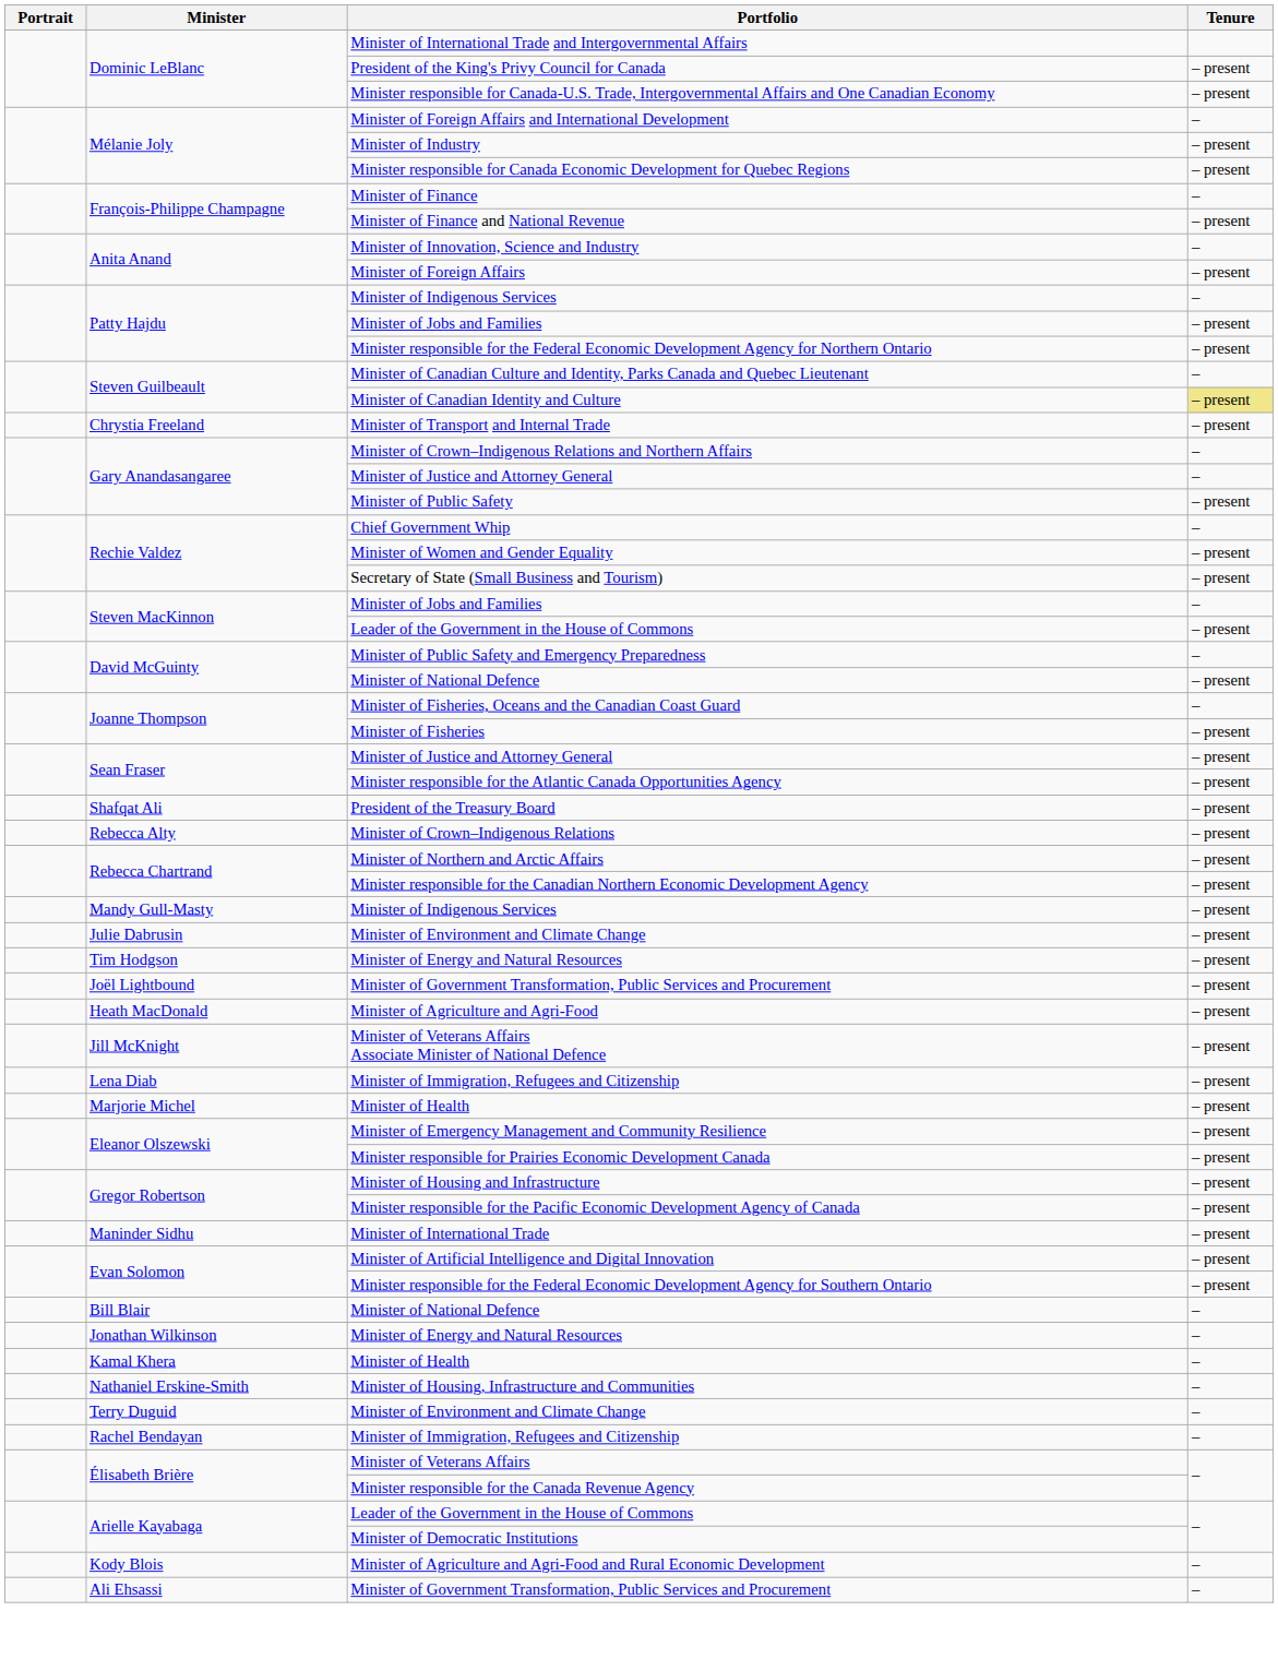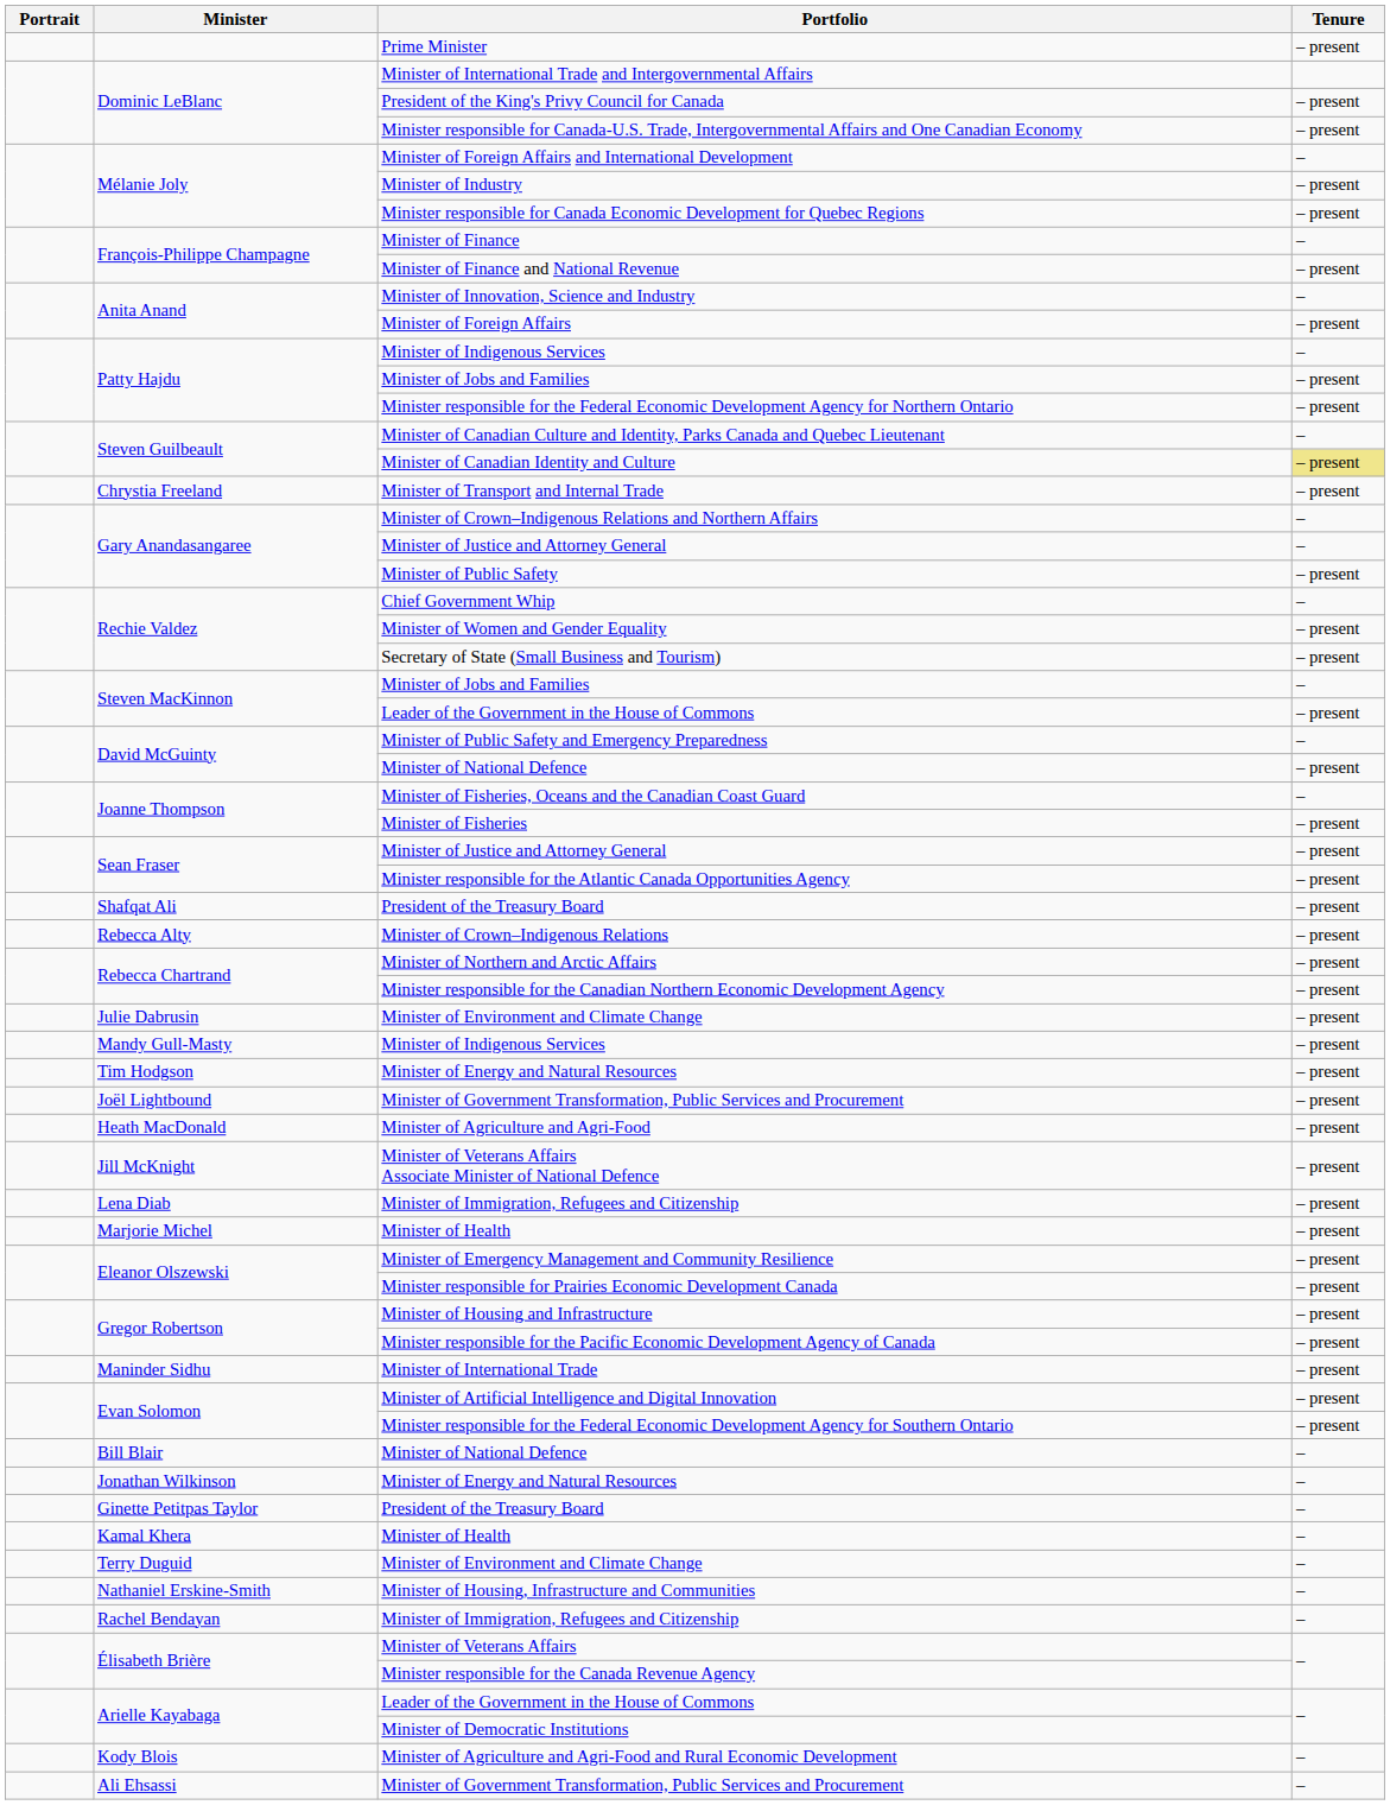 <table class="wikitable sortable" width=100%>
 <tr>
 <th class="unsortable">Portrait</th>
 <th>Minister</th>
 <th>Portfolio</th>
 <th>Tenure</th>
+</tr>
+<tr>
+<td style="text-align:center"></td>
+<td></td>
+<td><a href='#'>Prime Minister</a></td>
+<td> – present</td>
 </tr>
 <tr>
 <td rowspan="3" style="text-align:center"></td>
 <td rowspan="3"><a href='#'>Dominic LeBlanc</a></td>
 <td><a href='#'>Minister of International Trade</a> <a href='#'>and Intergovernmental Affairs</a></td>
 <td></td>
 </tr>
 <tr>
 <td><a href='#'>President of the King's Privy Council for Canada</a></td>
 <td> – present</td>
 </tr>
 <tr>
 <td><a href='#'>Minister responsible for Canada-U.S. Trade, Intergovernmental Affairs and One Canadian Economy</a></td>
 <td> – present</td>
 </tr>
 <tr>
 <td rowspan="3" style="text-align:center"></td>
 <td rowspan="3"><a href='#'>Mélanie Joly</a></td>
 <td><a href='#'>Minister of Foreign Affairs</a> <a href='#'>and International Development</a></td>
 <td> – </td>
 </tr>
 <tr>
 <td><a href='#'>Minister of Industry</a></td>
 <td> – present</td>
 </tr>
 <tr>
 <td><a href='#'>Minister responsible for Canada Economic Development for Quebec Regions</a></td>
 <td> – present</td>
 </tr>
 <tr>
 <td rowspan="2" style="text-align:center"></td>
 <td rowspan="2"><a href='#'>François-Philippe Champagne</a></td>
 <td><a href='#'>Minister of Finance</a></td>
 <td> – </td>
 </tr>
 <tr>
 <td><a href='#'>Minister of Finance</a> and <a href='#'>National Revenue</a></td>
 <td> – present</td>
 </tr>
 <tr>
 <td rowspan="2" style="text-align:center"></td>
 <td rowspan="2"><a href='#'>Anita Anand</a></td>
 <td><a href='#'>Minister of Innovation, Science and Industry</a></td>
 <td> – </td>
 </tr>
 <tr>
 <td><a href='#'>Minister of Foreign Affairs</a></td>
 <td> – present</td>
 </tr>
 <tr>
 <td rowspan="3" style="text-align:center"></td>
 <td rowspan="3"><a href='#'>Patty Hajdu</a></td>
 <td><a href='#'>Minister of Indigenous Services</a></td>
 <td> – </td>
 </tr>
 <tr>
 <td><a href='#'>Minister of Jobs and Families</a></td>
 <td> – present</td>
 </tr>
 <tr>
 <td><a href='#'>Minister responsible for the Federal Economic Development Agency for Northern Ontario</a></td>
 <td> – present</td>
 </tr>
 <tr>
 <td rowspan="2" style="text-align:center"></td>
 <td rowspan="2"><a href='#'>Steven Guilbeault</a></td>
 <td><a href='#'>Minister of Canadian Culture and Identity, Parks Canada and Quebec Lieutenant</a></td>
 <td> – </td>
 </tr>
 <tr>
 <td><a href='#'>Minister of Canadian Identity and Culture</a></td>
 <td style="background: khaki;"> – present</td>
 </tr>
 <tr>
 <td style="text-align:center"></td>
 <td><a href='#'>Chrystia Freeland</a></td>
 <td><a href='#'>Minister of Transport</a> <a href='#'>and Internal Trade</a></td>
 <td> – present</td>
 </tr>
 <tr>
 <td rowspan="3" style="text-align:center"></td>
 <td rowspan="3"><a href='#'>Gary Anandasangaree</a></td>
 <td><a href='#'>Minister of Crown–Indigenous Relations and Northern Affairs</a></td>
 <td> – </td>
 </tr>
 <tr>
 <td><a href='#'>Minister of Justice and Attorney General</a></td>
 <td> – </td>
 </tr>
 <tr>
 <td><a href='#'>Minister of Public Safety</a></td>
 <td> – present</td>
 </tr>
 <tr>
 <td rowspan="3" style="text-align:center"></td>
 <td rowspan="3"><a href='#'>Rechie Valdez</a></td>
 <td><a href='#'>Chief Government Whip</a></td>
 <td> – </td>
 </tr>
 <tr>
 <td><a href='#'>Minister of Women and Gender Equality</a></td>
 <td> – present</td>
 </tr>
 <tr>
 <td>Secretary of State (<a href='#'>Small Business</a> and <a href='#'>Tourism</a>)</td>
 <td> – present</td>
 </tr>
 <tr>
 <td rowspan="2" style="text-align:center"></td>
 <td rowspan="2"><a href='#'>Steven MacKinnon</a></td>
 <td><a href='#'>Minister of Jobs and Families</a></td>
 <td> – </td>
 </tr>
 <tr>
 <td><a href='#'>Leader of the Government in the House of Commons</a></td>
 <td> – present</td>
 </tr>
 <tr>
 <td rowspan="2" style="text-align:center"></td>
 <td rowspan="2"><a href='#'>David McGuinty</a></td>
 <td><a href='#'>Minister of Public Safety and Emergency Preparedness</a></td>
 <td> – </td>
 </tr>
 <tr>
 <td><a href='#'>Minister of National Defence</a></td>
 <td> – present</td>
 </tr>
 <tr>
 <td rowspan="2" style="text-align:center"></td>
 <td rowspan="2"><a href='#'>Joanne Thompson</a></td>
 <td><a href='#'>Minister of Fisheries, Oceans and the Canadian Coast Guard</a></td>
 <td> – </td>
 </tr>
 <tr>
 <td><a href='#'>Minister of Fisheries</a></td>
 <td> – present</td>
 </tr>
 <tr>
 <td rowspan="2" style="text-align:center"></td>
 <td rowspan="2"><a href='#'>Sean Fraser</a></td>
 <td><a href='#'>Minister of Justice and Attorney General</a></td>
 <td> – present</td>
 </tr>
 <tr>
 <td><a href='#'>Minister responsible for the Atlantic Canada Opportunities Agency</a></td>
 <td> – present</td>
 </tr>
 <tr>
 <td style="text-align:center"></td>
 <td><a href='#'>Shafqat Ali</a></td>
 <td><a href='#'>President of the Treasury Board</a></td>
 <td> – present</td>
 </tr>
 <tr>
 <td style="text-align:center"></td>
 <td><a href='#'>Rebecca Alty</a></td>
 <td><a href='#'>Minister of Crown–Indigenous Relations</a></td>
 <td> – present</td>
 </tr>
 <tr>
 <td rowspan="2" style="text-align:center"></td>
 <td rowspan="2"><a href='#'>Rebecca Chartrand</a></td>
 <td><a href='#'>Minister of Northern and Arctic Affairs</a></td>
 <td> – present</td>
 </tr>
 <tr>
 <td><a href='#'>Minister responsible for the Canadian Northern Economic Development Agency</a></td>
 <td> – present</td>
 </tr>
 <tr>
 <td style="text-align:center"></td>
-<td><a href='#'>Mandy Gull-Masty</a></td>
-<td><a href='#'>Minister of Indigenous Services</a></td>
+<td><a href='#'>Julie Dabrusin</a></td>
+<td><a href='#'>Minister of Environment and Climate Change</a></td>
 <td> – present</td>
 </tr>
 <tr>
 <td style="text-align:center"></td>
-<td><a href='#'>Julie Dabrusin</a></td>
-<td><a href='#'>Minister of Environment and Climate Change</a></td>
+<td><a href='#'>Mandy Gull-Masty</a></td>
+<td><a href='#'>Minister of Indigenous Services</a></td>
 <td> – present</td>
 </tr>
 <tr>
 <td style="text-align:center"></td>
 <td><a href='#'>Tim Hodgson</a></td>
 <td><a href='#'>Minister of Energy and Natural Resources</a></td>
 <td> – present</td>
 </tr>
 <tr>
 <td style="text-align:center"></td>
 <td><a href='#'>Joël Lightbound</a></td>
 <td><a href='#'>Minister of Government Transformation, Public Services and Procurement</a></td>
 <td> – present</td>
 </tr>
 <tr>
 <td style="text-align:center"></td>
 <td><a href='#'>Heath MacDonald</a></td>
 <td><a href='#'>Minister of Agriculture and Agri-Food</a></td>
 <td> – present</td>
 </tr>
 <tr>
 <td style="text-align:center"></td>
 <td><a href='#'>Jill McKnight</a></td>
 <td><a href='#'>Minister of Veterans Affairs</a><br><a href='#'>Associate Minister of National Defence</a></td>
 <td> – present</td>
 </tr>
 <tr>
 <td style="text-align:center"></td>
 <td><a href='#'>Lena Diab</a></td>
 <td><a href='#'>Minister of Immigration, Refugees and Citizenship</a></td>
 <td> – present</td>
 </tr>
 <tr>
 <td style="text-align:center"></td>
 <td><a href='#'>Marjorie Michel</a></td>
 <td><a href='#'>Minister of Health</a></td>
 <td> – present</td>
 </tr>
 <tr>
 <td rowspan="2" style="text-align:center"></td>
 <td rowspan="2"><a href='#'>Eleanor Olszewski</a></td>
 <td><a href='#'>Minister of Emergency Management and Community Resilience</a></td>
 <td> – present</td>
 </tr>
 <tr>
 <td><a href='#'>Minister responsible for Prairies Economic Development Canada</a></td>
 <td> – present</td>
 </tr>
 <tr>
 <td rowspan="2" style="text-align:center"></td>
 <td rowspan="2"><a href='#'>Gregor Robertson</a></td>
 <td><a href='#'>Minister of Housing and Infrastructure</a></td>
 <td> – present</td>
 </tr>
 <tr>
 <td><a href='#'>Minister responsible for the Pacific Economic Development Agency of Canada</a></td>
 <td> – present</td>
 </tr>
 <tr>
 <td style="text-align:center"></td>
 <td><a href='#'>Maninder Sidhu</a></td>
 <td><a href='#'>Minister of International Trade</a></td>
 <td> – present</td>
 </tr>
 <tr>
 <td rowspan="2" style="text-align:center"></td>
 <td rowspan="2"><a href='#'>Evan Solomon</a></td>
 <td><a href='#'>Minister of Artificial Intelligence and Digital Innovation</a></td>
 <td> – present</td>
 </tr>
 <tr>
 <td><a href='#'>Minister responsible for the Federal Economic Development Agency for Southern Ontario</a></td>
 <td> – present</td>
 </tr>
 <tr>
 <td style="text-align:center"></td>
 <td><a href='#'>Bill Blair</a></td>
 <td><a href='#'>Minister of National Defence</a></td>
 <td> – </td>
 </tr>
 <tr>
 <td style="text-align:center"></td>
 <td><a href='#'>Jonathan Wilkinson</a></td>
 <td><a href='#'>Minister of Energy and Natural Resources</a></td>
 <td> – </td>
 </tr>
 <tr>
 <td style="text-align:center"></td>
+<td><a href='#'>Ginette Petitpas Taylor</a></td>
+<td><a href='#'>President of the Treasury Board</a></td>
+<td> – </td>
+</tr>
+<tr>
+<td style="text-align:center"></td>
 <td><a href='#'>Kamal Khera</a></td>
 <td><a href='#'>Minister of Health</a></td>
 <td> – </td>
 </tr>
 <tr>
 <td style="text-align:center"></td>
-<td><a href='#'>Nathaniel Erskine-Smith</a></td>
-<td><a href='#'>Minister of Housing, Infrastructure and Communities</a></td>
+<td><a href='#'>Terry Duguid</a></td>
+<td><a href='#'>Minister of Environment and Climate Change</a></td>
 <td> – </td>
 </tr>
 <tr>
 <td style="text-align:center"></td>
-<td><a href='#'>Terry Duguid</a></td>
-<td><a href='#'>Minister of Environment and Climate Change</a></td>
+<td><a href='#'>Nathaniel Erskine-Smith</a></td>
+<td><a href='#'>Minister of Housing, Infrastructure and Communities</a></td>
 <td> – </td>
 </tr>
 <tr>
 <td style="text-align:center"></td>
 <td><a href='#'>Rachel Bendayan</a></td>
 <td><a href='#'>Minister of Immigration, Refugees and Citizenship</a></td>
 <td> – </td>
 </tr>
 <tr>
 <td rowspan=2 style="text-align:center"></td>
 <td rowspan="2"><a href='#'>Élisabeth Brière</a></td>
 <td><a href='#'>Minister of Veterans Affairs</a></td>
 <td rowspan="2"> – </td>
 </tr>
 <tr>
 <td><a href='#'>Minister responsible for the Canada Revenue Agency</a></td>
 </tr>
 <tr>
 <td rowspan="2" style="text-align:center"></td>
 <td rowspan="2"><a href='#'>Arielle Kayabaga</a></td>
 <td><a href='#'>Leader of the Government in the House of Commons</a></td>
 <td rowspan="2"> – </td>
 </tr>
 <tr>
 <td><a href='#'>Minister of Democratic Institutions</a></td>
 </tr>
 <tr>
 <td style="text-align:center"></td>
 <td><a href='#'>Kody Blois</a></td>
 <td><a href='#'>Minister of Agriculture and Agri-Food and Rural Economic Development</a></td>
 <td> – </td>
 </tr>
 <tr>
 <td style="text-align:center"></td>
 <td><a href='#'>Ali Ehsassi</a></td>
 <td><a href='#'>Minister of Government Transformation, Public Services and Procurement</a></td>
 <td> – </td>
 </tr>
 </table>
